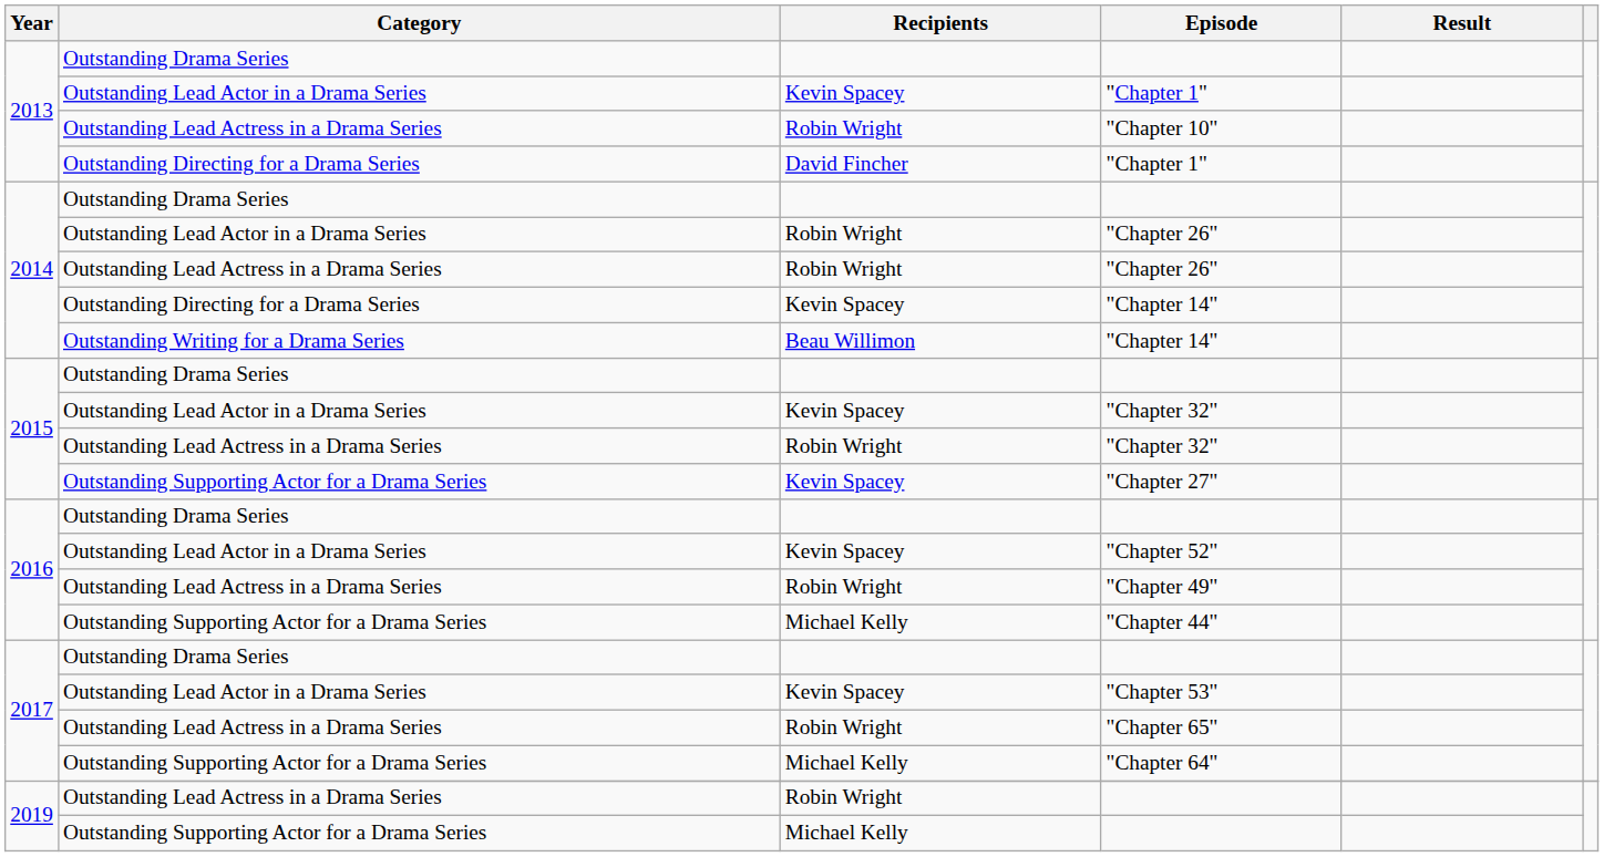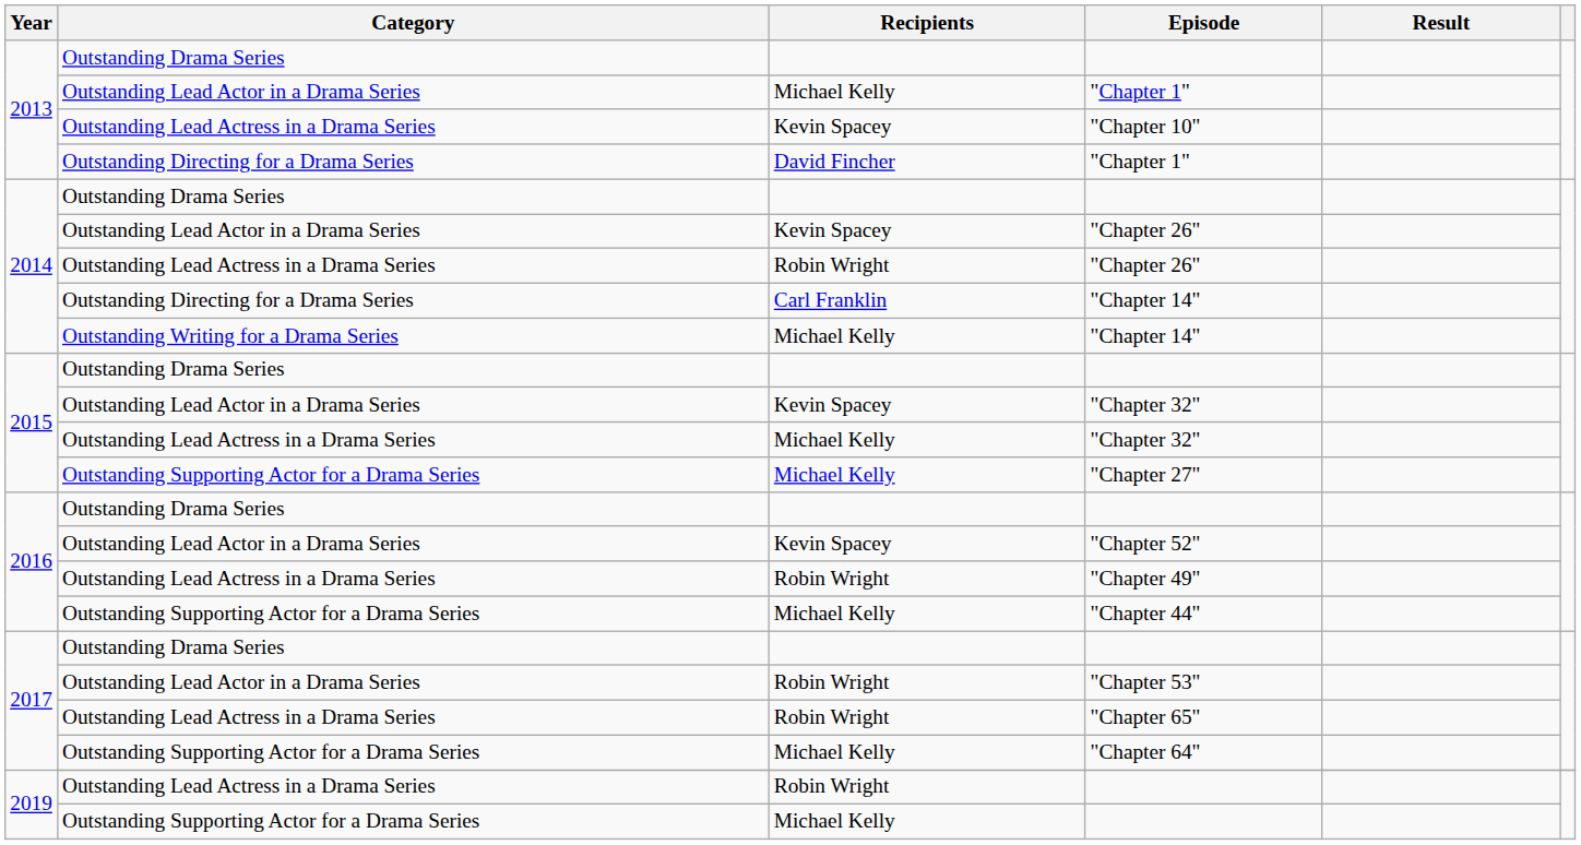 <table class="wikitable plainrowheaders" style="font-size: 90%" width=85%>
 <tr>
 <th scope="col" style="width:2%;">Year</th>
 <th scope="col" style="width:45%;">Category</th>
 <th scope="col" style="width:20%;">Recipients</th>
 <th scope="col" style="width:15%;">Episode</th>
 <th scope="col" style="width:15%;">Result</th>
 <th scope="col" class="unsortable" style="width:1%;"></th>
 </tr>
 <tr>
 <td rowspan=4 style="text-align:center;"><a href='#'>2013</a></td>
 <td><a href='#'>Outstanding Drama Series</a></td>
 <td></td>
 <td></td>
 <td></td>
 <td rowspan=4 style="text-align:center;"><br><br></td>
 </tr>
 <tr>
 <td><a href='#'>Outstanding Lead Actor in a Drama Series</a></td>
-<td><a href='#'>Kevin Spacey</a></td>
+<td>Michael Kelly</td>
 <td>"<a href='#'>Chapter 1</a>"</td>
 <td></td>
 </tr>
 <tr>
 <td><a href='#'>Outstanding Lead Actress in a Drama Series</a></td>
-<td><a href='#'>Robin Wright</a></td>
+<td>Kevin Spacey</td>
 <td>"Chapter 10"</td>
 <td></td>
 </tr>
 <tr>
 <td><a href='#'>Outstanding Directing for a Drama Series</a></td>
 <td><a href='#'>David Fincher</a></td>
 <td>"Chapter 1"</td>
 <td></td>
 </tr>
 <tr>
 <td rowspan=5 style="text-align:center;"><a href='#'>2014</a></td>
 <td>Outstanding Drama Series</td>
 <td></td>
 <td></td>
 <td></td>
 <td rowspan=5 style="text-align:center;"><br></td>
 </tr>
 <tr>
 <td>Outstanding Lead Actor in a Drama Series</td>
-<td>Robin Wright</td>
+<td>Kevin Spacey</td>
 <td>"Chapter 26"</td>
 <td></td>
 </tr>
 <tr>
 <td>Outstanding Lead Actress in a Drama Series</td>
 <td>Robin Wright</td>
 <td>"Chapter 26"</td>
 <td></td>
 </tr>
 <tr>
 <td>Outstanding Directing for a Drama Series</td>
-<td>Kevin Spacey</td>
+<td><a href='#'>Carl Franklin</a></td>
 <td>"Chapter 14"</td>
 <td></td>
 </tr>
 <tr>
 <td><a href='#'>Outstanding Writing for a Drama Series</a></td>
-<td><a href='#'>Beau Willimon</a></td>
+<td>Michael Kelly</td>
 <td>"Chapter 14"</td>
 <td></td>
 </tr>
 <tr>
 <td rowspan=4 style="text-align:center;"><a href='#'>2015</a></td>
 <td>Outstanding Drama Series</td>
 <td></td>
 <td></td>
 <td></td>
 <td rowspan=4 style="text-align:center;"></td>
 </tr>
 <tr>
 <td>Outstanding Lead Actor in a Drama Series</td>
 <td>Kevin Spacey</td>
 <td>"Chapter 32"</td>
 <td></td>
 </tr>
 <tr>
 <td>Outstanding Lead Actress in a Drama Series</td>
-<td>Robin Wright</td>
+<td>Michael Kelly</td>
 <td>"Chapter 32"</td>
 <td></td>
 </tr>
 <tr>
 <td><a href='#'>Outstanding Supporting Actor for a Drama Series</a></td>
-<td><a href='#'>Kevin Spacey</a></td>
+<td><a href='#'>Michael Kelly</a></td>
 <td>"Chapter 27"</td>
 <td></td>
 </tr>
 <tr>
 <td rowspan=4 style="text-align:center;"><a href='#'>2016</a></td>
 <td>Outstanding Drama Series</td>
 <td></td>
 <td></td>
 <td></td>
 <td rowspan=4 style="text-align:center;"><br></td>
 </tr>
 <tr>
 <td>Outstanding Lead Actor in a Drama Series</td>
 <td>Kevin Spacey</td>
 <td>"Chapter 52"</td>
 <td></td>
 </tr>
 <tr>
 <td>Outstanding Lead Actress in a Drama Series</td>
 <td>Robin Wright</td>
 <td>"Chapter 49"</td>
 <td></td>
 </tr>
 <tr>
 <td>Outstanding Supporting Actor for a Drama Series</td>
 <td>Michael Kelly</td>
 <td>"Chapter 44"</td>
 <td></td>
 </tr>
 <tr>
 <td rowspan=4 style="text-align:center;"><a href='#'>2017</a></td>
 <td>Outstanding Drama Series</td>
 <td></td>
 <td></td>
 <td></td>
 <td rowspan=4></td>
 </tr>
 <tr>
 <td>Outstanding Lead Actor in a Drama Series</td>
-<td>Kevin Spacey</td>
+<td>Robin Wright</td>
 <td>"Chapter 53"</td>
 <td></td>
 </tr>
 <tr>
 <td>Outstanding Lead Actress in a Drama Series</td>
 <td>Robin Wright</td>
 <td>"Chapter 65"</td>
 <td></td>
 </tr>
 <tr>
 <td>Outstanding Supporting Actor for a Drama Series</td>
 <td>Michael Kelly</td>
 <td>"Chapter 64"</td>
 <td></td>
 </tr>
 <tr>
 <td rowspan=3 style="text-align:center;"><a href='#'>2019</a></td>
 </tr>
 <tr>
 <td>Outstanding Lead Actress in a Drama Series</td>
 <td>Robin Wright</td>
 <td></td>
 <td></td>
 <td rowspan=2 style="text-align:center;"></td>
 </tr>
 <tr>
 <td>Outstanding Supporting Actor for a Drama Series</td>
 <td>Michael Kelly</td>
 <td></td>
 <td></td>
 </tr>
 </table>
